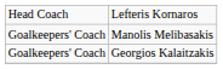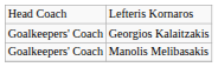 <table class="wikitable" style="text-align: center">
 <tr>
 <td align=left>Head Coach</td>
 <td align=left> Lefteris Kornaros</td>
 </tr>
 <tr>
 <td align=left>Goalkeepers' Coach</td>
-<td align=left> Manolis Melibasakis</td>
+<td align=left> Georgios Kalaitzakis</td>
 </tr>
 <tr>
 <td align=left>Goalkeepers' Coach</td>
-<td align=left> Georgios Kalaitzakis</td>
+<td align=left> Manolis Melibasakis</td>
 </tr>
 <tr>
 </tr>
 </table>
